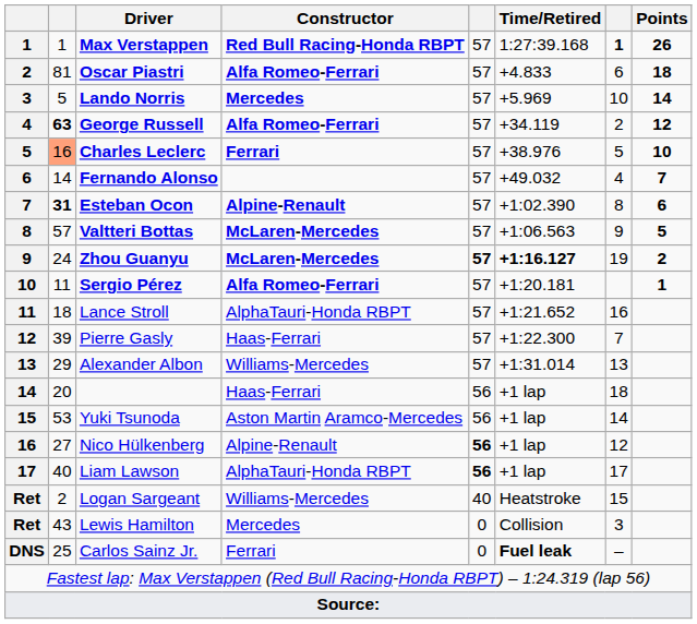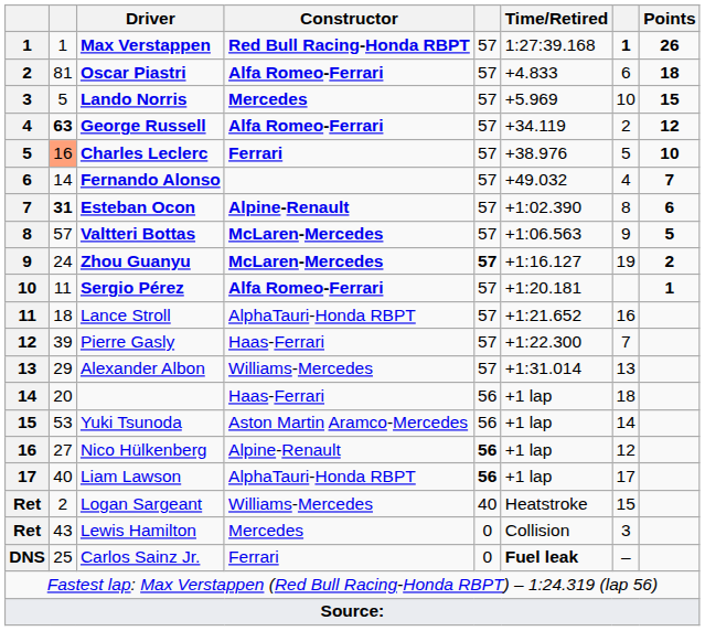 <table class="wikitable sortable" style="font-size: 85%;">
 <tr>
 <th scope="col"></th>
 <th scope="col"></th>
 <th scope="col">Driver</th>
 <th scope="col">Constructor</th>
 <th class="unsortable" scope="col"></th>
 <th class="unsortable" scope="col">Time/Retired</th>
 <th scope="col"></th>
 <th scope="col">Points</th>
 </tr>
 <tr>
 <th scope="row">1</th>
 <td align="center">1</td>
 <td data-sort-value="ver"> <strong><a href='#'>Max Verstappen</a></strong></td>
 <td><strong><a href='#'>Red Bull Racing</a>-<a href='#'>Honda RBPT</a></strong></td>
 <td align="center">57</td>
 <td>1:27:39.168</td>
 <td align="center"><strong>1</strong></td>
 <td align="center"><strong>26</strong></td>
 </tr>
 <tr>
 <th scope="row">2</th>
 <td align="center">81</td>
 <td data-sort-value="pia"> <strong><a href='#'>Oscar Piastri</a></strong></td>
 <td><strong><a href='#'>Alfa Romeo</a>-<a href='#'>Ferrari</a></strong></td>
 <td align="center">57</td>
 <td>+4.833</td>
 <td align="center">6</td>
 <td align="center"><strong>18</strong></td>
 </tr>
 <tr>
 <th scope="row">3</th>
 <td align="center">5</td>
 <td data-sort-value="nor"> <strong><a href='#'>Lando Norris</a></strong></td>
 <td><strong><a href='#'>Mercedes</a></strong></td>
 <td align="center">57</td>
 <td>+5.969</td>
 <td align="center">10</td>
-<td align="center"><strong>14</strong></td>
+<td align="center"><strong>15</strong></td>
 </tr>
 <tr>
 <th scope="row">4</th>
 <td align="center"><strong>63</strong></td>
 <td data-sort-value="rus"> <strong><a href='#'>George Russell</a></strong></td>
 <td><strong><a href='#'>Alfa Romeo</a>-<a href='#'>Ferrari</a></strong></td>
 <td align="center">57</td>
 <td>+34.119</td>
 <td align="center">2</td>
 <td align="center"><strong>12</strong></td>
 </tr>
 <tr>
 <th scope="row">5</th>
 <td align="center" style="background: lightsalmon;">16</td>
 <td data-sort-value="lec"> <strong><a href='#'>Charles Leclerc</a></strong></td>
 <td><strong><a href='#'>Ferrari</a></strong></td>
 <td align="center">57</td>
 <td>+38.976</td>
 <td align="center">5</td>
 <td align="center"><strong>10</strong></td>
 </tr>
 <tr>
 <th scope="row">6</th>
 <td align="center">14</td>
 <td data-sort-value="alo"> <strong><a href='#'>Fernando Alonso</a></strong></td>
 <td></td>
 <td align="center">57</td>
 <td>+49.032</td>
 <td align="center">4</td>
 <td align="center"><strong>7</strong></td>
 </tr>
 <tr>
 <th scope="row">7</th>
 <td align="center"><strong>31</strong></td>
 <td data-sort-value="oco"> <strong><a href='#'>Esteban Ocon</a></strong></td>
 <td><strong><a href='#'>Alpine</a>-<a href='#'>Renault</a></strong></td>
 <td align="center">57</td>
 <td>+1:02.390</td>
 <td align="center">8</td>
 <td align="center"><strong>6</strong></td>
 </tr>
 <tr>
 <th scope="row">8</th>
 <td align="center">57</td>
 <td data-sort-value="bot"> <strong><a href='#'>Valtteri Bottas</a></strong></td>
 <td><strong><a href='#'>McLaren</a>-<a href='#'>Mercedes</a></strong></td>
 <td align="center">57</td>
 <td>+1:06.563</td>
 <td align="center">9</td>
 <td align="center"><strong>5</strong></td>
 </tr>
 <tr>
 <th scope="row">9</th>
 <td align="center">24</td>
 <td data-sort-value="zho"> <strong><a href='#'>Zhou Guanyu</a></strong></td>
 <td><strong><a href='#'>McLaren</a>-<a href='#'>Mercedes</a></strong></td>
 <td align="center"><strong>57</strong></td>
-<td><strong>+1:16.127</strong></td>
+<td>+1:16.127</td>
 <td align="center">19</td>
 <td align="center"><strong>2</strong></td>
 </tr>
 <tr>
 <th scope="row">10</th>
 <td align="center">11</td>
 <td data-sort-value="per"> <strong><a href='#'>Sergio Pérez</a></strong></td>
 <td><strong><a href='#'>Alfa Romeo</a>-<a href='#'>Ferrari</a></strong></td>
 <td align="center">57</td>
 <td>+1:20.181</td>
 <td align="center"></td>
 <td align="center"><strong>1</strong></td>
 </tr>
 <tr>
 <th scope="row">11</th>
 <td align="center">18</td>
 <td data-sort-value="str"> <a href='#'>Lance Stroll</a></td>
 <td><a href='#'>AlphaTauri</a>-<a href='#'>Honda RBPT</a></td>
 <td align="center">57</td>
 <td>+1:21.652</td>
 <td align="center">16</td>
 <td align="center"></td>
 </tr>
 <tr>
 <th scope="row">12</th>
 <td align="center">39</td>
 <td data-sort-value="gas"> <a href='#'>Pierre Gasly</a></td>
 <td><a href='#'>Haas</a>-<a href='#'>Ferrari</a></td>
 <td align="center">57</td>
 <td>+1:22.300</td>
 <td align="center">7</td>
 <td align="center"></td>
 </tr>
 <tr>
 <th scope="row">13</th>
 <td align="center">29</td>
 <td data-sort-value="alb"> <a href='#'>Alexander Albon</a></td>
 <td><a href='#'>Williams</a>-<a href='#'>Mercedes</a></td>
 <td align="center">57</td>
 <td>+1:31.014</td>
 <td align="center">13</td>
 <td align="center"></td>
 </tr>
 <tr>
 <th scope="row">14</th>
 <td align="center">20</td>
 <td data-sort-value="mag"></td>
 <td><a href='#'>Haas</a>-<a href='#'>Ferrari</a></td>
 <td align="center">56</td>
 <td>+1 lap</td>
 <td align="center">18</td>
 <td align="center"></td>
 </tr>
 <tr>
 <th scope="row">15</th>
 <td align="center">53</td>
 <td data-sort-value="tsu"> <a href='#'>Yuki Tsunoda</a></td>
 <td><a href='#'>Aston Martin</a> <a href='#'>Aramco</a>-<a href='#'>Mercedes</a></td>
 <td align="center">56</td>
 <td>+1 lap</td>
 <td align="center">14</td>
 <td align="center"></td>
 </tr>
 <tr>
 <th scope="row">16</th>
 <td align="center">27</td>
 <td data-sort-value="hul"> <a href='#'>Nico Hülkenberg</a></td>
 <td><a href='#'>Alpine</a>-<a href='#'>Renault</a></td>
 <td align="center"><strong>56</strong></td>
 <td>+1 lap</td>
 <td align="center">12</td>
 <td align="center"></td>
 </tr>
 <tr>
 <th scope="row">17</th>
 <td align="center">40</td>
 <td data-sort-value="law"> <a href='#'>Liam Lawson</a></td>
 <td><a href='#'>AlphaTauri</a>-<a href='#'>Honda RBPT</a></td>
 <td align="center"><strong>56</strong></td>
 <td>+1 lap</td>
 <td align="center">17</td>
 <td align="center"></td>
 </tr>
 <tr>
 <th scope="row">Ret</th>
 <td align="center">2</td>
 <td data-sort-value="sar"> <a href='#'>Logan Sargeant</a></td>
 <td><a href='#'>Williams</a>-<a href='#'>Mercedes</a></td>
 <td align="center">40</td>
 <td>Heatstroke</td>
 <td align="center">15</td>
 <td align="center"></td>
 </tr>
 <tr>
 <th scope="row">Ret</th>
 <td align="center">43</td>
 <td data-sort-value="ham"> <a href='#'>Lewis Hamilton</a></td>
 <td><a href='#'>Mercedes</a></td>
 <td align="center">0</td>
 <td>Collision</td>
 <td align="center">3</td>
 <td></td>
 </tr>
 <tr>
 <th scope="row">DNS</th>
 <td align="center">25</td>
 <td data-sort-value="sai"> <a href='#'>Carlos Sainz Jr.</a></td>
 <td><a href='#'>Ferrari</a></td>
 <td align="center">0</td>
 <td><strong>Fuel leak</strong></td>
 <td align="center">–</td>
 <td></td>
 </tr>
 <tr class="sortbottom">
 <td colspan="8" align="center"><em><a href='#'>Fastest lap</a>:</em>  <em><a href='#'>Max Verstappen</a> (<a href='#'>Red Bull Racing</a>-<a href='#'>Honda RBPT</a>) – 1:24.319 (lap 56)</em></td>
 </tr>
 <tr>
 <td colspan="8" style="background-color:#eaecf0;text-align:center"><strong>Source:</strong></td>
 </tr>
 </table>
